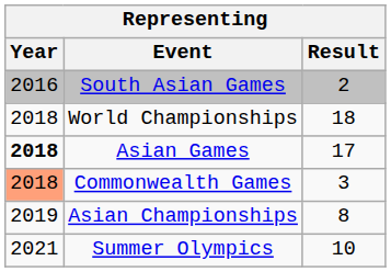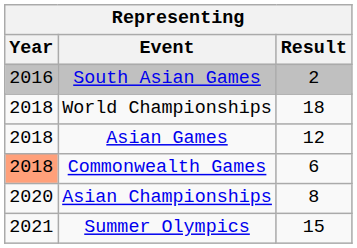 <table class="wikitable" style="font-size: 95%; text-align: center">
 <tr>
 <th colspan="4">Representing </th>
 </tr>
 <tr>
 <th>Year</th>
 <th>Event</th>
 <th>Result</th>
 </tr>
 <tr bgcolor="silver">
 <td>2016</td>
 <td><a href='#'>South Asian Games</a></td>
 <td>2</td>
 </tr>
 <tr>
 <td>2018</td>
 <td>World Championships</td>
 <td>18</td>
 </tr>
 <tr>
-<td><strong>2018</strong></td>
+<td>2018</td>
 <td><a href='#'>Asian Games</a></td>
-<td>17</td>
+<td>12</td>
 </tr>
 <tr>
 <td style="background: lightsalmon;">2018</td>
 <td><a href='#'>Commonwealth Games</a></td>
-<td>3</td>
+<td>6</td>
 </tr>
 <tr>
-<td>2019</td>
+<td>2020</td>
 <td><a href='#'>Asian Championships</a></td>
 <td>8</td>
 </tr>
 <tr>
 <td>2021</td>
 <td><a href='#'>Summer Olympics</a></td>
-<td>10</td>
+<td>15</td>
 </tr>
 </table>
